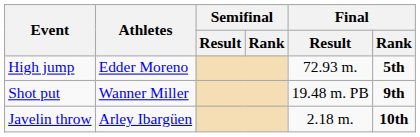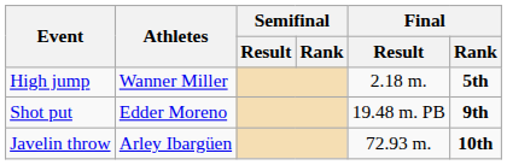 <table class="wikitable" border="1" style="font-size:90%">
 <tr>
 <th rowspan=2>Event</th>
 <th rowspan=2>Athletes</th>
 <th colspan=2>Semifinal</th>
 <th colspan=2>Final</th>
 </tr>
 <tr>
 <th>Result</th>
 <th>Rank</th>
 <th>Result</th>
 <th>Rank</th>
 </tr>
 <tr>
 <td><a href='#'>High jump</a></td>
-<td><a href='#'>Edder Moreno</a></td>
+<td><a href='#'>Wanner Miller</a></td>
 <td align=center colspan=2 bgcolor=wheat></td>
-<td align=center>72.93 m.</td>
+<td align=center>2.18 m.</td>
 <td align=center><strong>5th</strong></td>
 </tr>
 <tr>
 <td><a href='#'>Shot put</a></td>
-<td><a href='#'>Wanner Miller</a></td>
+<td><a href='#'>Edder Moreno</a></td>
 <td colspan=2 bgcolor=wheat></td>
 <td align=center>19.48 m. PB</td>
 <td align=center><strong>9th</strong></td>
 </tr>
 <tr>
 <td><a href='#'>Javelin throw</a></td>
 <td><a href='#'>Arley Ibargüen</a></td>
 <td align=center colspan=2 bgcolor=wheat></td>
-<td align=center>2.18 m.</td>
+<td align=center>72.93 m.</td>
 <td align=center><strong>10th</strong></td>
 </tr>
 </table>
